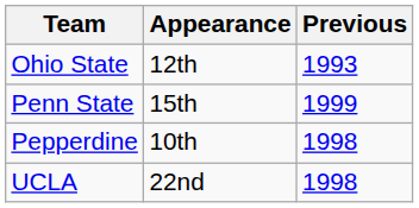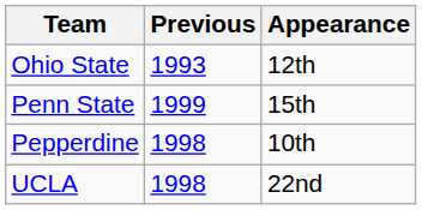 <table class="wikitable sortable">
 <tr>
 <th>Team</th>
+<th>Previous</th>
 <th>Appearance</th>
-<th>Previous</th>
 </tr>
 <tr>
 <td><a href='#'>Ohio State</a></td>
+<td><a href='#'>1993</a></td>
 <td>12th</td>
-<td><a href='#'>1993</a></td>
 </tr>
 <tr>
 <td><a href='#'>Penn State</a></td>
+<td><a href='#'>1999</a></td>
 <td>15th</td>
-<td><a href='#'>1999</a></td>
 </tr>
 <tr>
 <td><a href='#'>Pepperdine</a></td>
+<td><a href='#'>1998</a></td>
 <td>10th</td>
-<td><a href='#'>1998</a></td>
 </tr>
 <tr>
 <td><a href='#'>UCLA</a></td>
+<td><a href='#'>1998</a></td>
 <td>22nd</td>
-<td><a href='#'>1998</a></td>
 </tr>
 </table>
